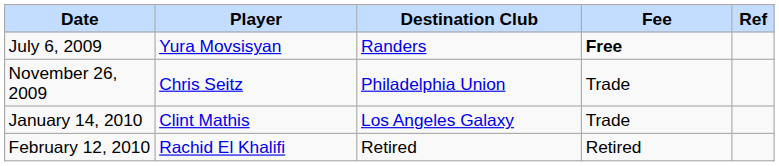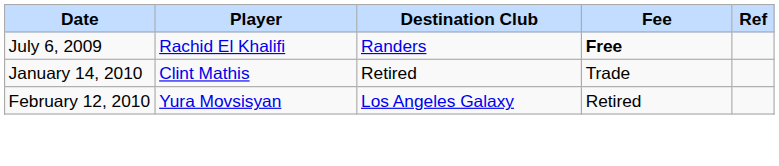 <table class="wikitable" style="text-align:left; font-size:95%;">
 <tr>
 <th style="background:#c2ddff; width:125px;">Date</th>
 <th style="background:#c2ddff; width:170px;">Player</th>
 <th style="background:#c2ddff; width:190px;">Destination Club</th>
 <th style="background:#c2ddff; width:125px;">Fee</th>
 <th style="background:#c2ddff; width:30px;">Ref</th>
 </tr>
 <tr>
 <td>July 6, 2009</td>
-<td> <a href='#'>Yura Movsisyan</a></td>
+<td> <a href='#'>Rachid El Khalifi</a></td>
 <td> <a href='#'>Randers</a></td>
 <td><strong>Free</strong></td>
 <td></td>
 </tr>
 <tr>
-<td>November 26, 2009</td>
-<td> <a href='#'>Chris Seitz</a></td>
-<td> <a href='#'>Philadelphia Union</a></td>
-<td>Trade</td>
-<td></td>
-</tr>
-<tr>
 <td>January 14, 2010</td>
 <td> <a href='#'>Clint Mathis</a></td>
-<td> <a href='#'>Los Angeles Galaxy</a></td>
+<td>Retired</td>
 <td>Trade</td>
 <td></td>
 </tr>
 <tr>
 <td>February 12, 2010</td>
-<td> <a href='#'>Rachid El Khalifi</a></td>
-<td>Retired</td>
+<td> <a href='#'>Yura Movsisyan</a></td>
+<td> <a href='#'>Los Angeles Galaxy</a></td>
 <td>Retired</td>
 <td></td>
 </tr>
 </table>
